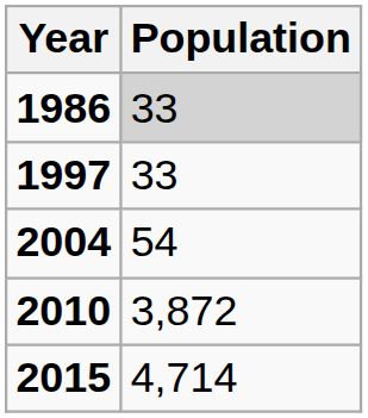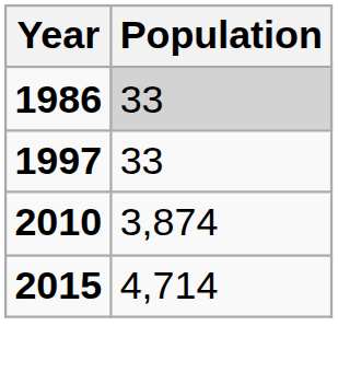 <table class="wikitable">
 <tr>
 <th>Year</th>
 <th>Population</th>
 </tr>
 <tr>
 <td><strong>1986</strong></td>
 <td style="background: lightgrey;">33</td>
 </tr>
 <tr>
 <td><strong>1997</strong></td>
 <td>33</td>
 </tr>
 <tr>
-<td><strong>2004</strong></td>
-<td>54</td>
-</tr>
-<tr>
 <td><strong>2010</strong></td>
-<td>3,872</td>
+<td>3,874</td>
 </tr>
 <tr>
 <td><strong>2015</strong></td>
 <td>4,714</td>
 </tr>
 </table>
